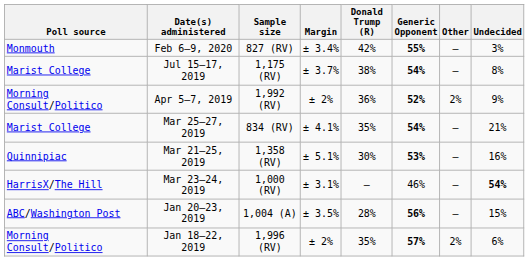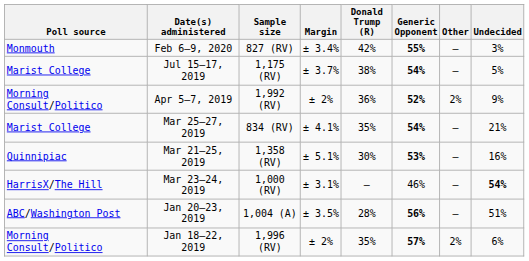 <table class="wikitable sortable" style="font-size:90%;text-align:center;">
 <tr valign=bottom style="font-size:90%;">
 <th>Poll source</th>
 <th>Date(s)<br>administered</th>
 <th>Sample<br>size</th>
 <th>Margin<br></th>
 <th>Donald<br>Trump (R)</th>
 <th>Generic<br>Opponent</th>
 <th>Other</th>
 <th>Undecided</th>
 </tr>
 <tr>
 <td style="text-align:left;"><a href='#'>Monmouth</a></td>
 <td>Feb 6–9, 2020</td>
 <td>827 (RV)</td>
 <td>± 3.4%</td>
 <td>42%</td>
 <td><strong>55%</strong></td>
 <td>–</td>
 <td>3%</td>
 </tr>
 <tr>
 <td style="text-align:left;"><a href='#'>Marist College</a></td>
 <td>Jul 15–17, 2019</td>
 <td>1,175 (RV)</td>
 <td>± 3.7%</td>
 <td>38%</td>
 <td><strong>54%</strong></td>
 <td>–</td>
-<td>8%</td>
+<td>5%</td>
 </tr>
 <tr>
 <td style="text-align:left;"><a href='#'>Morning Consult</a>/<a href='#'>Politico</a></td>
 <td>Apr 5–7, 2019</td>
 <td>1,992 (RV)</td>
 <td>± 2%</td>
 <td>36%</td>
 <td><strong>52%</strong></td>
 <td>2%</td>
 <td>9%</td>
 </tr>
 <tr>
 <td style="text-align:left;"><a href='#'>Marist College</a></td>
 <td>Mar 25–27, 2019</td>
 <td>834 (RV)</td>
 <td>± 4.1%</td>
 <td>35%</td>
 <td><strong>54%</strong></td>
 <td>–</td>
 <td>21%</td>
 </tr>
 <tr>
 <td style="text-align:left;"><a href='#'>Quinnipiac</a></td>
 <td>Mar 21–25, 2019</td>
 <td>1,358 (RV)</td>
 <td>± 5.1%</td>
 <td>30%</td>
 <td><strong>53%</strong></td>
 <td>–</td>
 <td>16%</td>
 </tr>
 <tr>
 <td style="text-align:left;"><a href='#'>HarrisX</a>/<a href='#'>The Hill</a></td>
 <td>Mar 23–24, 2019</td>
 <td>1,000 (RV)</td>
 <td>± 3.1%</td>
 <td>–</td>
 <td>46%</td>
 <td>–</td>
 <td><strong>54%</strong></td>
 </tr>
 <tr>
 <td style="text-align:left;"><a href='#'>ABC</a>/<a href='#'>Washington Post</a></td>
 <td>Jan 20–23, 2019</td>
 <td>1,004 (A)</td>
 <td>± 3.5%</td>
 <td>28%</td>
 <td><strong>56%</strong></td>
 <td>–</td>
-<td>15%</td>
+<td>51%</td>
 </tr>
 <tr>
 <td style="text-align:left;"><a href='#'>Morning Consult</a>/<a href='#'>Politico</a></td>
 <td>Jan 18–22, 2019</td>
 <td>1,996 (RV)</td>
 <td>± 2%</td>
 <td>35%</td>
 <td><strong>57%</strong></td>
 <td>2%</td>
 <td>6%</td>
 </tr>
 </table>
